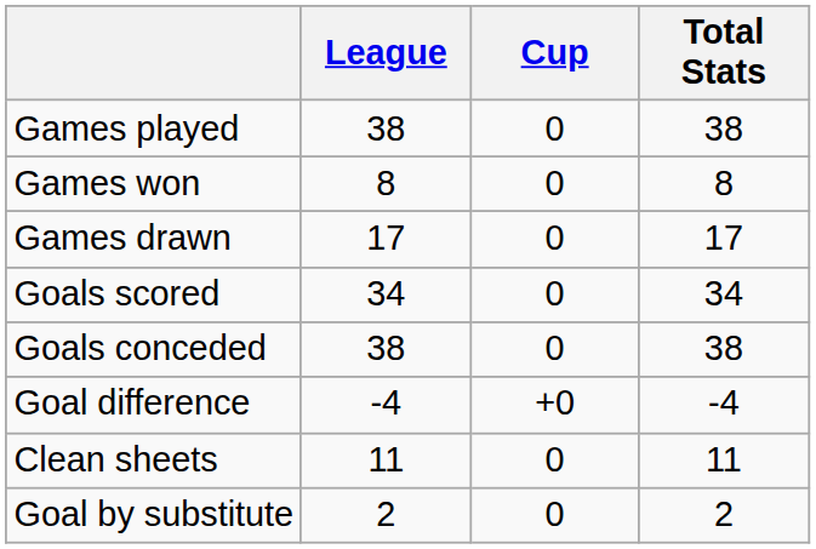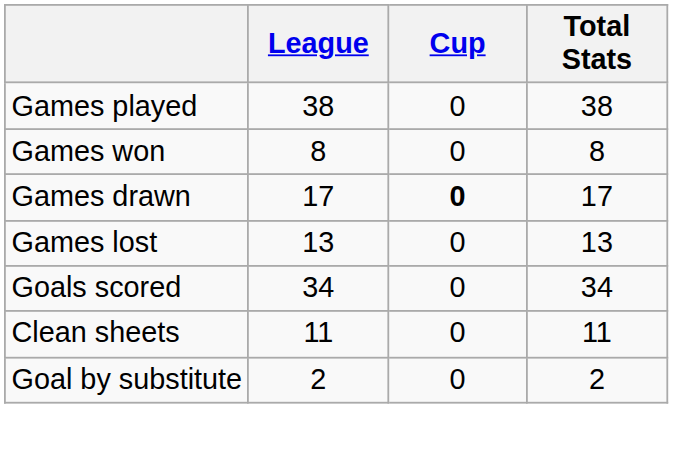 <table class="wikitable" style="text-align: center;">
 <tr>
 <th></th>
 <th style="width:70px;"><a href='#'>League</a></th>
 <th style="width:70px;"><a href='#'>Cup</a></th>
 <th style="width:70px;">Total Stats</th>
 </tr>
 <tr>
 <td align=left>Games played</td>
 <td>38</td>
 <td>0</td>
 <td>38</td>
 </tr>
 <tr>
 <td align=left>Games won</td>
 <td>8</td>
 <td>0</td>
 <td>8</td>
 </tr>
 <tr>
 <td align=left>Games drawn</td>
 <td>17</td>
+<td><strong>0</strong></td>
+<td>17</td>
+</tr>
+<tr>
+<td align=left>Games lost</td>
+<td>13</td>
 <td>0</td>
-<td>17</td>
+<td>13</td>
 </tr>
 <tr>
 <td align=left>Goals scored</td>
 <td>34</td>
 <td>0</td>
 <td>34</td>
-</tr>
-<tr>
-<td align=left>Goals conceded</td>
-<td>38</td>
-<td>0</td>
-<td>38</td>
-</tr>
-<tr>
-<td align=left>Goal difference</td>
-<td>-4</td>
-<td>+0</td>
-<td>-4</td>
 </tr>
 <tr>
 <td align=left>Clean sheets</td>
 <td>11</td>
 <td>0</td>
 <td>11</td>
 </tr>
 <tr>
 <td align=left>Goal by substitute</td>
 <td>2</td>
 <td>0</td>
 <td>2</td>
 </tr>
 </table>
